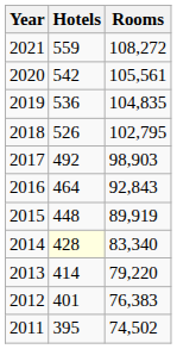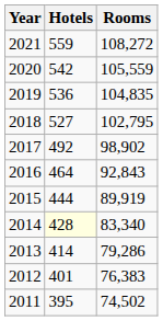 <table class="wikitable">
 <tr>
 <th>Year</th>
 <th>Hotels</th>
 <th>Rooms</th>
 </tr>
 <tr>
 <td>2021</td>
 <td>559</td>
 <td>108,272</td>
 </tr>
 <tr>
 <td>2020</td>
 <td>542</td>
-<td>105,561</td>
+<td>105,559</td>
 </tr>
 <tr>
 <td>2019</td>
 <td>536</td>
 <td>104,835</td>
 </tr>
 <tr>
 <td>2018</td>
-<td>526</td>
+<td>527</td>
 <td>102,795</td>
 </tr>
 <tr>
 <td>2017</td>
 <td>492</td>
-<td>98,903</td>
+<td>98,902</td>
 </tr>
 <tr>
 <td>2016</td>
 <td>464</td>
 <td>92,843</td>
 </tr>
 <tr>
 <td>2015</td>
-<td>448</td>
+<td>444</td>
 <td>89,919</td>
 </tr>
 <tr>
 <td>2014</td>
 <td style="background: lightyellow;">428</td>
 <td>83,340</td>
 </tr>
 <tr>
 <td>2013</td>
 <td>414</td>
-<td>79,220</td>
+<td>79,286</td>
 </tr>
 <tr>
 <td>2012</td>
 <td>401</td>
 <td>76,383</td>
 </tr>
 <tr>
 <td>2011</td>
 <td>395</td>
 <td>74,502</td>
 </tr>
 </table>
